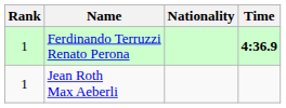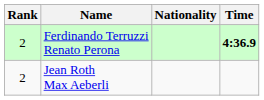 <table class="wikitable sortable" style="text-align:center">
 <tr>
 <th>Rank</th>
 <th>Name</th>
 <th>Nationality</th>
 <th>Time</th>
 </tr>
 <tr bgcolor=ccffcc>
-<td>1</td>
+<td>2</td>
 <td align=left><a href='#'>Ferdinando Terruzzi</a><br><a href='#'>Renato Perona</a></td>
 <td align=left></td>
 <td><strong>4:36.9</strong></td>
 </tr>
 <tr>
-<td>1</td>
+<td>2</td>
 <td align=left><a href='#'>Jean Roth</a><br><a href='#'>Max Aeberli</a></td>
 <td align=left></td>
 <td></td>
 </tr>
 </table>
